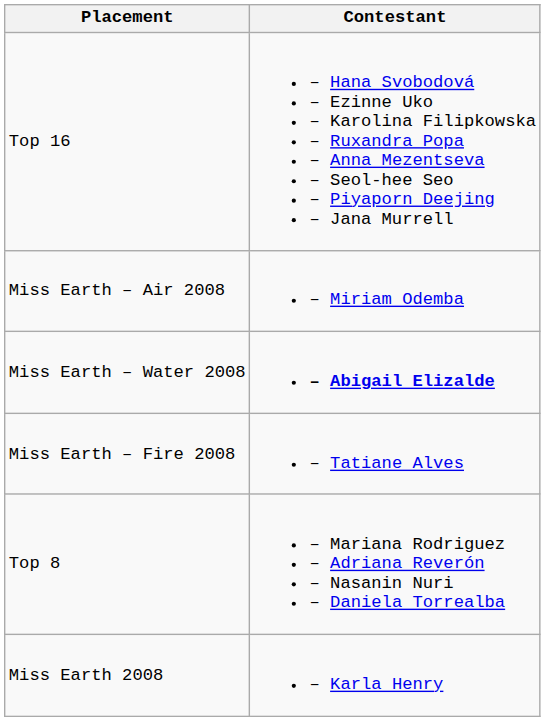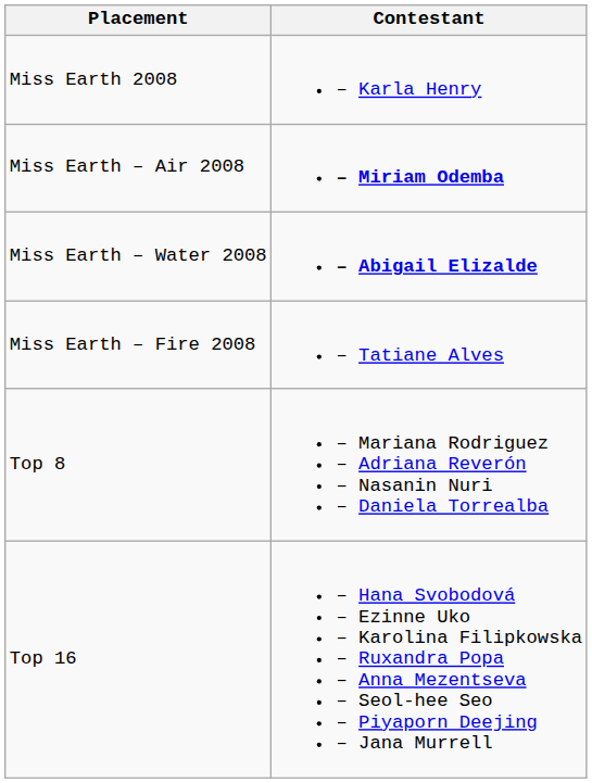 <table class="wikitable sortable" style="font-size:95%;">
 <tr>
 <th>Placement</th>
 <th>Contestant</th>
 </tr>
 <tr>
-<td>Top 16</td>
-<td><br><ul><li> – <a href='#'>Hana Svobodová</a></li><li> – Ezinne Uko</li><li> – Karolina Filipkowska</li><li> – <a href='#'>Ruxandra Popa</a></li><li> – <a href='#'>Anna Mezentseva</a></li><li> – Seol-hee Seo</li><li> – <a href='#'>Piyaporn Deejing</a></li><li> – Jana Murrell</li></ul></td>
+<td>Miss Earth 2008</td>
+<td><br><ul><li> – <a href='#'>Karla Henry</a></li></ul></td>
 </tr>
 <tr>
 <td>Miss Earth – Air 2008</td>
-<td><br><ul><li> – <a href='#'>Miriam Odemba</a></li></ul></td>
+<td><strong><br><ul><li> – <a href='#'>Miriam Odemba</a></li></ul></strong></td>
 </tr>
 <tr>
 <td>Miss Earth – Water 2008</td>
 <td><strong><br><ul><li> – <a href='#'>Abigail Elizalde</a></li></ul></strong></td>
 </tr>
 <tr>
 <td>Miss Earth – Fire 2008</td>
 <td><br><ul><li> – <a href='#'>Tatiane Alves</a></li></ul></td>
 </tr>
 <tr>
 <td>Top 8</td>
 <td><br><ul><li> – Mariana Rodriguez</li><li> – <a href='#'>Adriana Reverón</a></li><li> – Nasanin Nuri</li><li> – <a href='#'>Daniela Torrealba</a></li></ul></td>
 </tr>
 <tr>
-<td>Miss Earth 2008</td>
-<td><br><ul><li> – <a href='#'>Karla Henry</a></li></ul></td>
+<td>Top 16</td>
+<td><br><ul><li> – <a href='#'>Hana Svobodová</a></li><li> – Ezinne Uko</li><li> – Karolina Filipkowska</li><li> – <a href='#'>Ruxandra Popa</a></li><li> – <a href='#'>Anna Mezentseva</a></li><li> – Seol-hee Seo</li><li> – <a href='#'>Piyaporn Deejing</a></li><li> – Jana Murrell</li></ul></td>
 </tr>
 </table>
